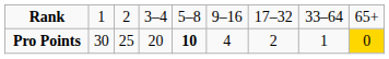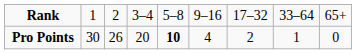 <table class=wikitable width=400>
 <tr align = center>
 <td><strong>Rank</strong></td>
 <td>1</td>
 <td>2</td>
 <td>3–4</td>
 <td>5–8</td>
 <td>9–16</td>
 <td>17–32</td>
 <td>33–64</td>
 <td>65+</td>
 </tr>
 <tr align = center>
 <td><strong>Pro Points</strong></td>
 <td>30</td>
-<td>25</td>
+<td>26</td>
 <td>20</td>
 <td><strong>10</strong></td>
 <td>4</td>
 <td>2</td>
 <td>1</td>
-<td style="background: gold;">0</td>
+<td>0</td>
 </tr>
 </table>
